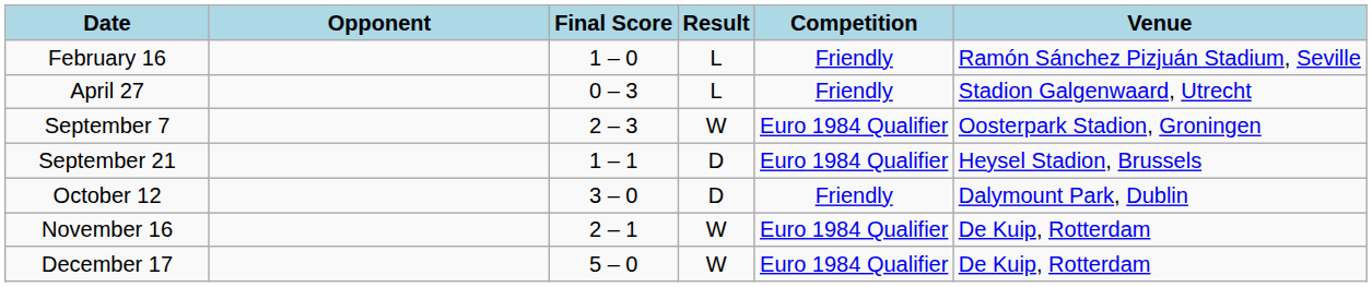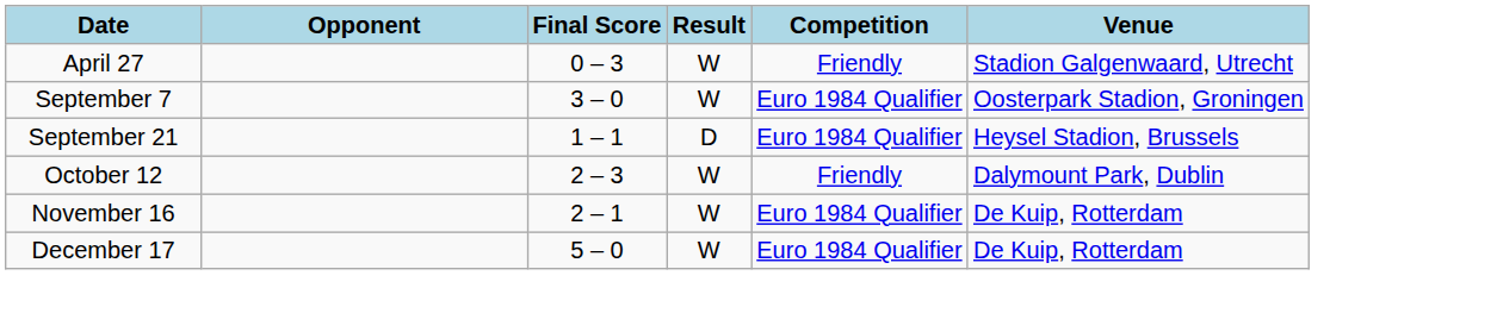 <table class="wikitable" style="font-size:90%">
 <tr>
 <th style="background: lightblue;" width=15%>Date</th>
 <th style="background: lightblue;" width=25%>Opponent</th>
 <th style="background: lightblue;" align=center>Final Score</th>
 <th style="background: lightblue;" align=center>Result</th>
 <th style="background: lightblue;" align=center>Competition</th>
 <th style="background: lightblue;">Venue</th>
 </tr>
 <tr>
-<td align=center>February 16</td>
-<td></td>
-<td align=center>1 – 0</td>
-<td align=center>L</td>
-<td align=center><a href='#'>Friendly</a></td>
-<td><a href='#'>Ramón Sánchez Pizjuán Stadium</a>, <a href='#'>Seville</a></td>
-</tr>
-<tr>
 <td align=center>April 27</td>
 <td></td>
 <td align=center>0 – 3</td>
-<td align=center>L</td>
+<td align=center>W</td>
 <td align=center><a href='#'>Friendly</a></td>
 <td><a href='#'>Stadion Galgenwaard</a>, <a href='#'>Utrecht</a></td>
 </tr>
 <tr>
 <td align=center>September 7</td>
 <td></td>
-<td align=center>2 – 3</td>
+<td align=center>3 – 0</td>
 <td align=center>W</td>
 <td align=center><a href='#'>Euro 1984 Qualifier</a></td>
 <td><a href='#'>Oosterpark Stadion</a>, <a href='#'>Groningen</a></td>
 </tr>
 <tr>
 <td align=center>September 21</td>
 <td></td>
 <td align=center>1 – 1</td>
 <td align=center>D</td>
 <td align=center><a href='#'>Euro 1984 Qualifier</a></td>
 <td><a href='#'>Heysel Stadion</a>, <a href='#'>Brussels</a></td>
 </tr>
 <tr>
 <td align=center>October 12</td>
 <td></td>
-<td align=center>3 – 0</td>
-<td align=center>D</td>
+<td align=center>2 – 3</td>
+<td align=center>W</td>
 <td align=center><a href='#'>Friendly</a></td>
 <td><a href='#'>Dalymount Park</a>, <a href='#'>Dublin</a></td>
 </tr>
 <tr>
 <td align=center>November 16</td>
 <td></td>
 <td align=center>2 – 1</td>
 <td align=center>W</td>
 <td align=center><a href='#'>Euro 1984 Qualifier</a></td>
 <td><a href='#'>De Kuip</a>, <a href='#'>Rotterdam</a></td>
 </tr>
 <tr>
 <td align=center>December 17</td>
 <td></td>
 <td align=center>5 – 0</td>
 <td align=center>W</td>
 <td align=center><a href='#'>Euro 1984 Qualifier</a></td>
 <td><a href='#'>De Kuip</a>, <a href='#'>Rotterdam</a></td>
 </tr>
 </table>
